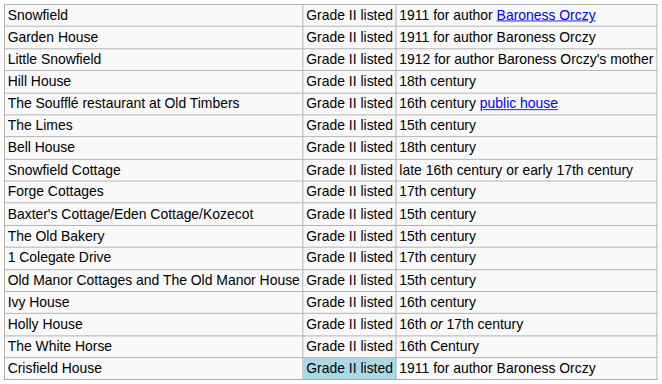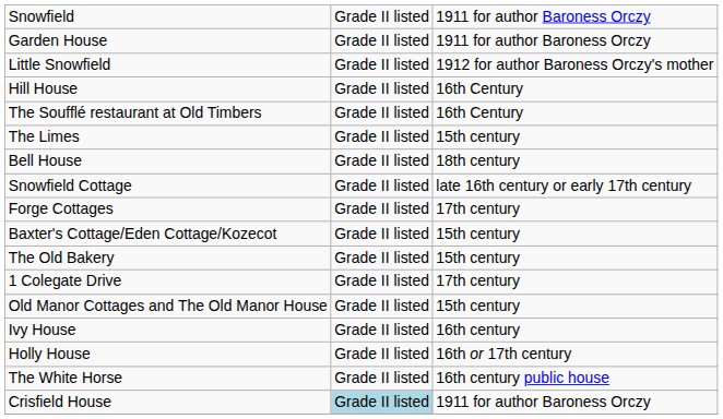 <table class="wikitable">
 <tr>
 <td>Snowfield</td>
 <td>Grade II listed</td>
 <td>1911 for author <a href='#'>Baroness Orczy</a></td>
 </tr>
 <tr>
 <td>Garden House</td>
 <td>Grade II listed</td>
 <td>1911 for author Baroness Orczy</td>
 </tr>
 <tr>
 <td>Little Snowfield</td>
 <td>Grade II listed</td>
 <td>1912 for author Baroness Orczy's mother</td>
 </tr>
 <tr>
 <td>Hill House</td>
 <td>Grade II listed</td>
-<td>18th century</td>
+<td>16th Century</td>
 </tr>
 <tr>
 <td>The Soufflé restaurant at Old Timbers</td>
 <td>Grade II listed</td>
-<td>16th century <a href='#'>public house</a></td>
+<td>16th Century</td>
 </tr>
 <tr>
 <td>The Limes</td>
 <td>Grade II listed</td>
 <td>15th century</td>
 </tr>
 <tr>
 <td>Bell House</td>
 <td>Grade II listed</td>
 <td>18th century</td>
 </tr>
 <tr>
 <td>Snowfield Cottage</td>
 <td>Grade II listed</td>
 <td>late 16th century or early 17th century</td>
 </tr>
 <tr>
 <td>Forge Cottages</td>
 <td>Grade II listed</td>
 <td>17th century</td>
 </tr>
 <tr>
 <td>Baxter's Cottage/Eden Cottage/Kozecot</td>
 <td>Grade II listed</td>
 <td>15th century</td>
 </tr>
 <tr>
 <td>The Old Bakery</td>
 <td>Grade II listed</td>
 <td>15th century</td>
 </tr>
 <tr>
 <td>1 Colegate Drive</td>
 <td>Grade II listed</td>
 <td>17th century</td>
 </tr>
 <tr>
 <td>Old Manor Cottages and The Old Manor House</td>
 <td>Grade II listed</td>
 <td>15th century</td>
 </tr>
 <tr>
 <td>Ivy House</td>
 <td>Grade II listed</td>
 <td>16th century</td>
 </tr>
 <tr>
 <td>Holly House</td>
 <td>Grade II listed</td>
 <td>16th <em>or</em> 17th century</td>
 </tr>
 <tr>
 <td>The White Horse</td>
 <td>Grade II listed</td>
-<td>16th Century</td>
+<td>16th century <a href='#'>public house</a></td>
 </tr>
 <tr>
 <td>Crisfield House</td>
 <td style="background: lightblue;">Grade II listed</td>
 <td>1911 for author Baroness Orczy</td>
 </tr>
 <tr>
 </tr>
 </table>
